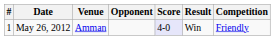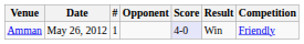 <table class="wikitable">
 <tr>
+<th>Venue</th>
+<th>Date</th>
 <th>#</th>
-<th>Date</th>
-<th>Venue</th>
 <th>Opponent</th>
 <th>Score</th>
 <th>Result</th>
 <th>Competition</th>
 </tr>
 <tr>
+<td><a href='#'>Amman</a></td>
+<td>May 26, 2012</td>
 <td>1</td>
-<td>May 26, 2012</td>
-<td><a href='#'>Amman</a></td>
 <td></td>
 <td style="background: lavender;">4-0</td>
 <td>Win</td>
 <td><a href='#'>Friendly</a></td>
 </tr>
 </table>
